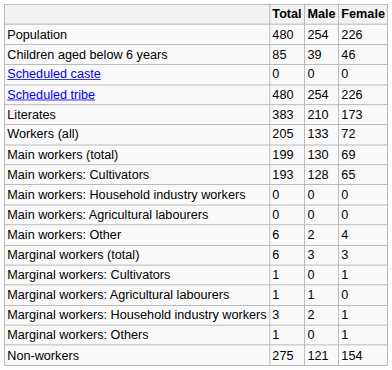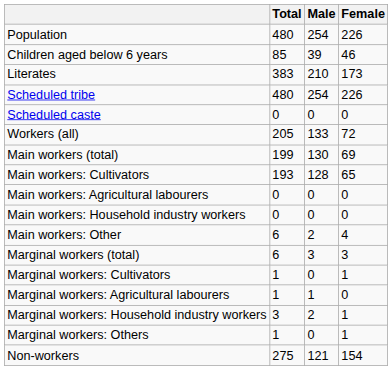 <table class="wikitable sortable">
 <tr>
 <th></th>
 <th>Total</th>
 <th>Male</th>
 <th>Female</th>
 </tr>
 <tr>
 <td>Population</td>
 <td>480</td>
 <td>254</td>
 <td>226</td>
 </tr>
 <tr>
 <td>Children aged below 6 years</td>
 <td>85</td>
 <td>39</td>
 <td>46</td>
 </tr>
 <tr>
-<td><a href='#'>Scheduled caste</a></td>
-<td>0</td>
-<td>0</td>
-<td>0</td>
+<td>Literates</td>
+<td>383</td>
+<td>210</td>
+<td>173</td>
 </tr>
 <tr>
 <td><a href='#'>Scheduled tribe</a></td>
 <td>480</td>
 <td>254</td>
 <td>226</td>
 </tr>
 <tr>
-<td>Literates</td>
-<td>383</td>
-<td>210</td>
-<td>173</td>
+<td><a href='#'>Scheduled caste</a></td>
+<td>0</td>
+<td>0</td>
+<td>0</td>
 </tr>
 <tr>
 <td>Workers (all)</td>
 <td>205</td>
 <td>133</td>
 <td>72</td>
 </tr>
 <tr>
 <td>Main workers (total)</td>
 <td>199</td>
 <td>130</td>
 <td>69</td>
 </tr>
 <tr>
 <td>Main workers: Cultivators</td>
 <td>193</td>
 <td>128</td>
 <td>65</td>
 </tr>
 <tr>
-<td>Main workers: Household industry workers</td>
+<td>Main workers: Agricultural labourers</td>
 <td>0</td>
 <td>0</td>
 <td>0</td>
 </tr>
 <tr>
-<td>Main workers: Agricultural labourers</td>
+<td>Main workers: Household industry workers</td>
 <td>0</td>
 <td>0</td>
 <td>0</td>
 </tr>
 <tr>
 <td>Main workers: Other</td>
 <td>6</td>
 <td>2</td>
 <td>4</td>
 </tr>
 <tr>
 <td>Marginal workers (total)</td>
 <td>6</td>
 <td>3</td>
 <td>3</td>
 </tr>
 <tr>
 <td>Marginal workers: Cultivators</td>
 <td>1</td>
 <td>0</td>
 <td>1</td>
 </tr>
 <tr>
 <td>Marginal workers: Agricultural labourers</td>
 <td>1</td>
 <td>1</td>
 <td>0</td>
 </tr>
 <tr>
 <td>Marginal workers: Household industry workers</td>
 <td>3</td>
 <td>2</td>
 <td>1</td>
 </tr>
 <tr>
 <td>Marginal workers: Others</td>
 <td>1</td>
 <td>0</td>
 <td>1</td>
 </tr>
 <tr>
 <td>Non-workers</td>
 <td>275</td>
 <td>121</td>
 <td>154</td>
 </tr>
 </table>
